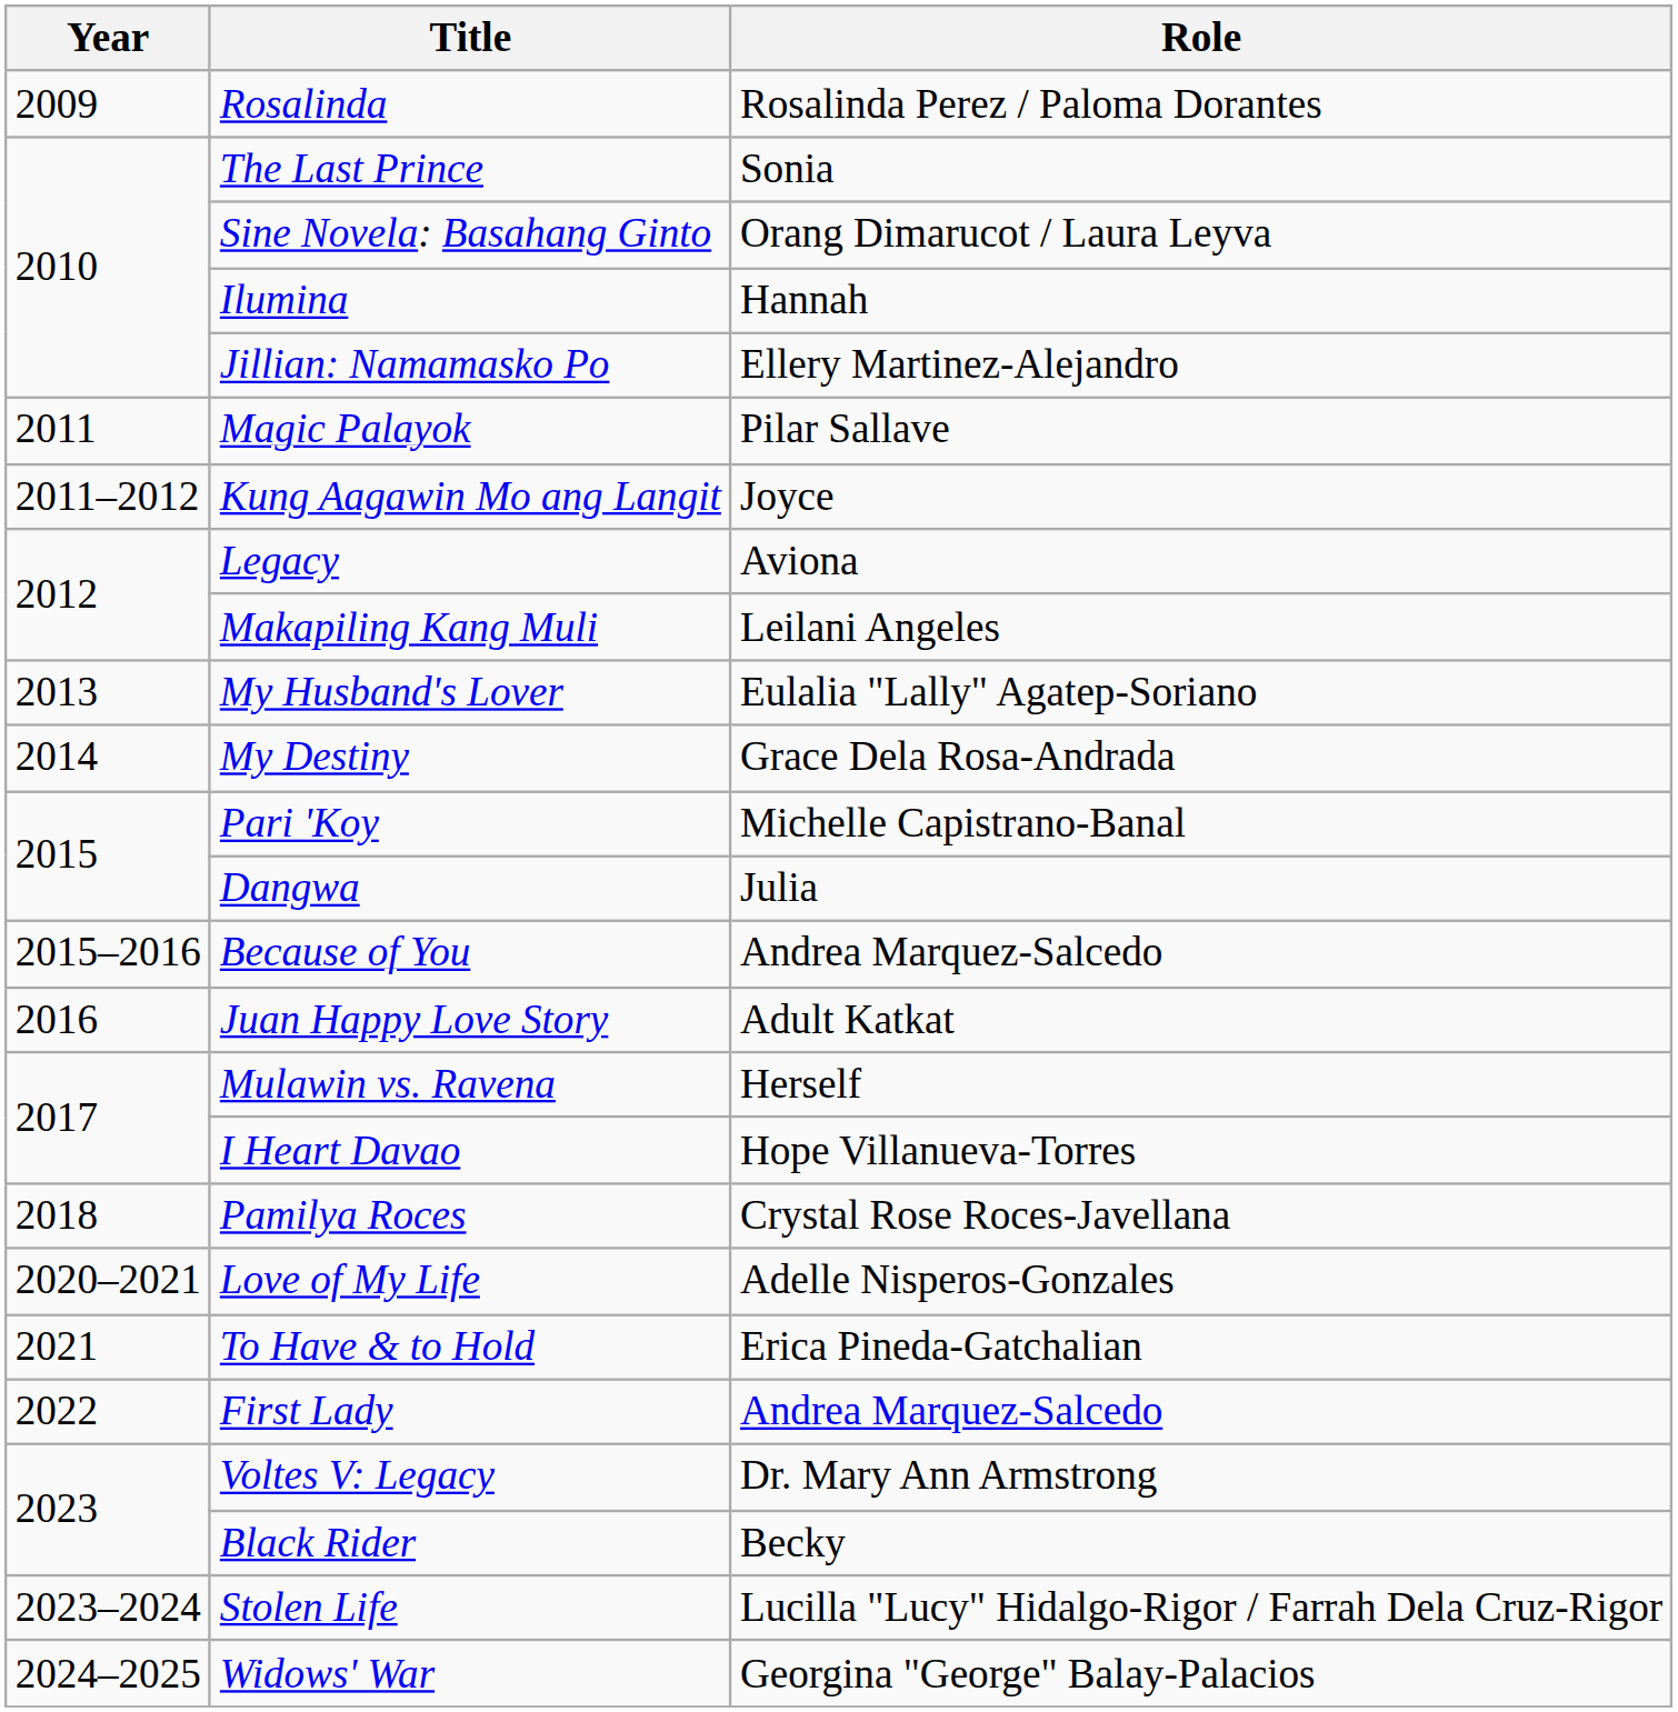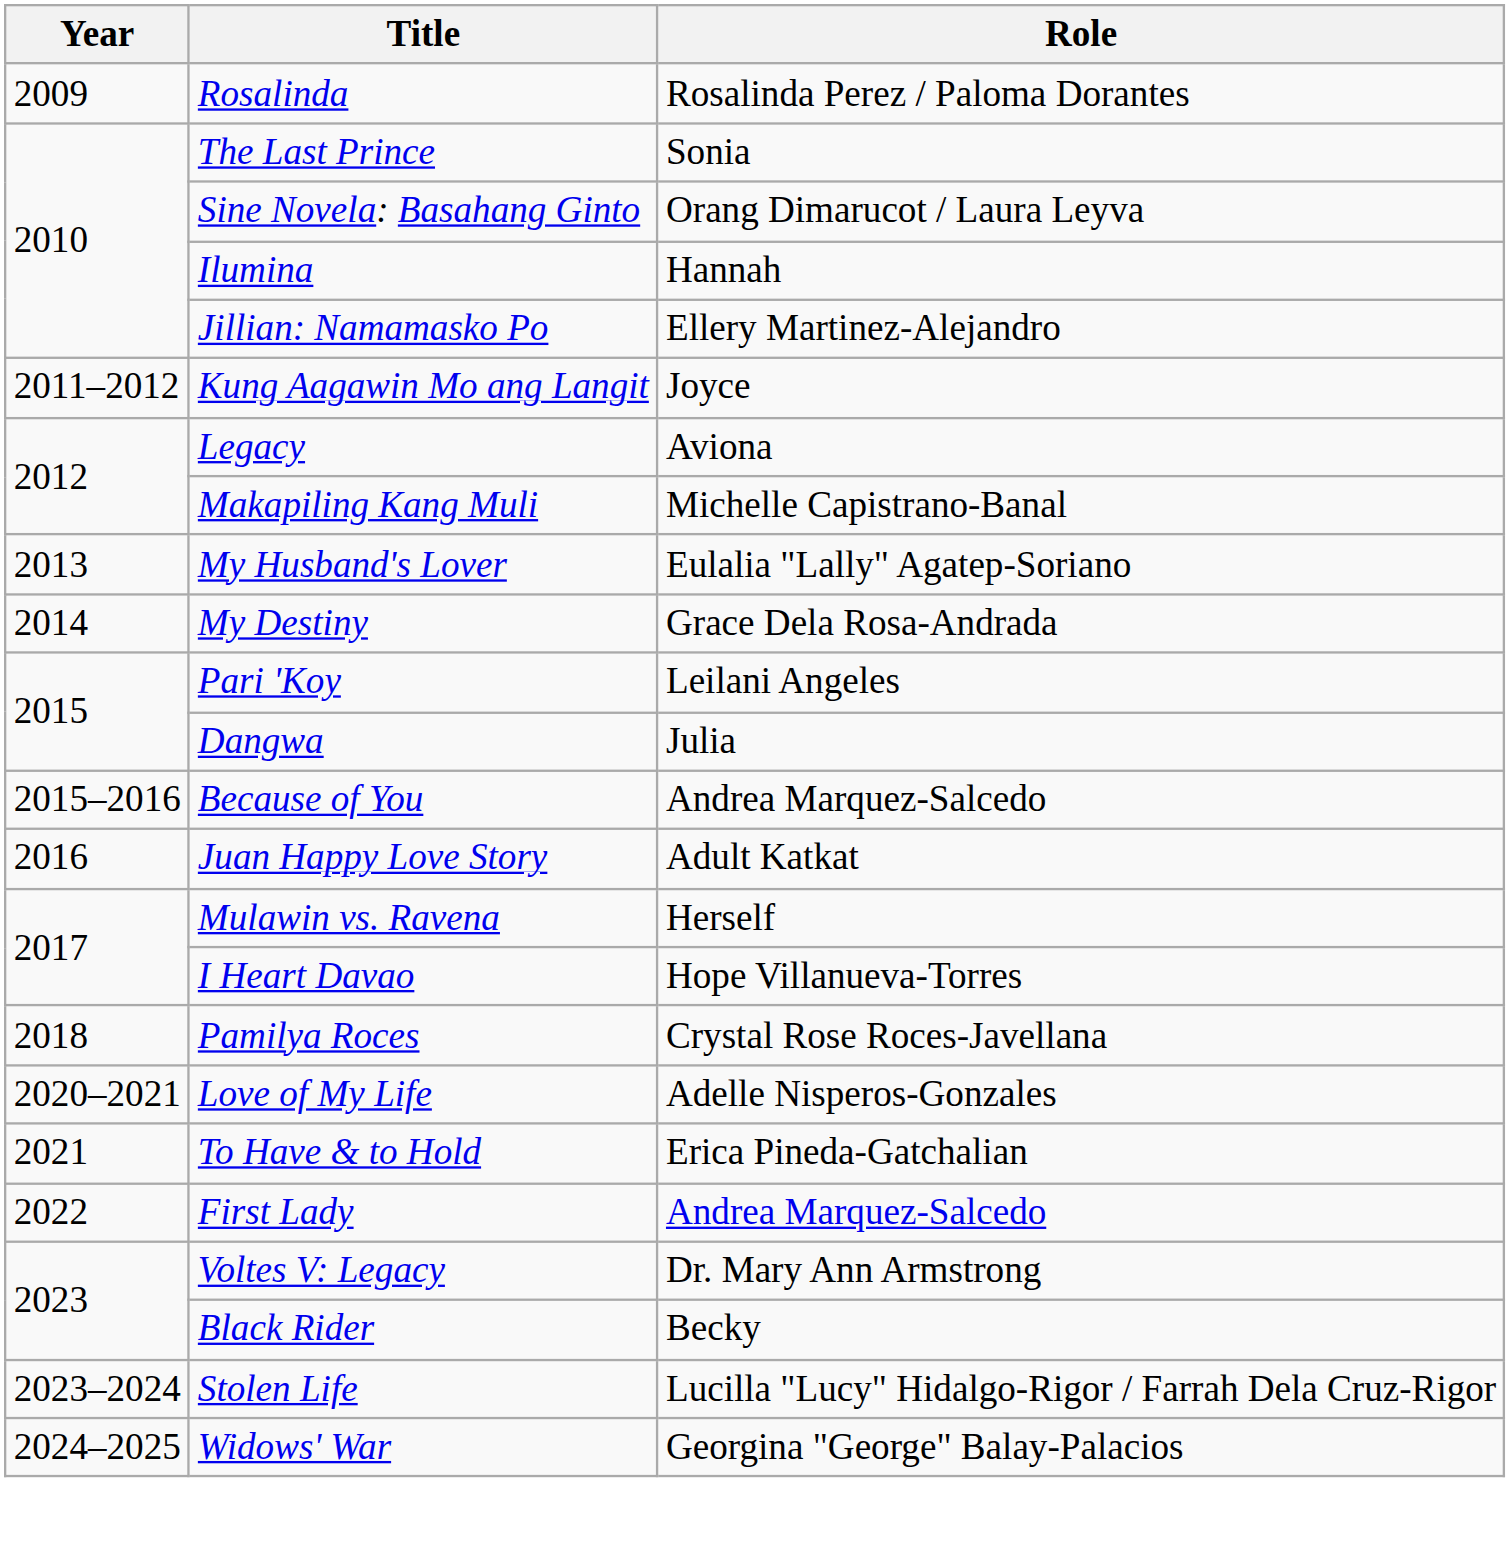 <table class="wikitable sortable">
 <tr>
 <th>Year</th>
 <th>Title</th>
 <th>Role</th>
 </tr>
 <tr>
 <td>2009</td>
 <td><em><a href='#'>Rosalinda</a></em></td>
 <td>Rosalinda Perez / Paloma Dorantes</td>
 </tr>
 <tr>
 <td rowspan="4">2010</td>
 <td><em><a href='#'>The Last Prince</a></em></td>
 <td>Sonia</td>
 </tr>
 <tr>
 <td><em><a href='#'>Sine Novela</a>: <a href='#'>Basahang Ginto</a></em></td>
 <td>Orang Dimarucot / Laura Leyva</td>
 </tr>
 <tr>
 <td><em><a href='#'>Ilumina</a></em></td>
 <td>Hannah</td>
 </tr>
 <tr>
 <td><em><a href='#'>Jillian: Namamasko Po</a></em></td>
 <td>Ellery Martinez-Alejandro</td>
 </tr>
 <tr>
-<td>2011</td>
-<td><em><a href='#'>Magic Palayok</a></em></td>
-<td>Pilar Sallave</td>
-</tr>
-<tr>
 <td>2011–2012</td>
 <td><em><a href='#'>Kung Aagawin Mo ang Langit</a></em></td>
 <td>Joyce</td>
 </tr>
 <tr>
 <td rowspan="2">2012</td>
 <td><em><a href='#'>Legacy</a></em></td>
 <td>Aviona</td>
 </tr>
 <tr>
 <td><em><a href='#'>Makapiling Kang Muli</a></em></td>
-<td>Leilani Angeles</td>
+<td>Michelle Capistrano-Banal</td>
 </tr>
 <tr>
 <td>2013</td>
 <td><em><a href='#'>My Husband's Lover</a></em></td>
 <td>Eulalia "Lally" Agatep-Soriano</td>
 </tr>
 <tr>
 <td>2014</td>
 <td><em><a href='#'>My Destiny</a></em></td>
 <td>Grace Dela Rosa-Andrada</td>
 </tr>
 <tr>
 <td rowspan="2">2015</td>
 <td><em><a href='#'>Pari 'Koy</a></em></td>
-<td>Michelle Capistrano-Banal</td>
+<td>Leilani Angeles</td>
 </tr>
 <tr>
 <td><em><a href='#'>Dangwa</a></em></td>
 <td>Julia</td>
 </tr>
 <tr>
 <td>2015–2016</td>
 <td><em><a href='#'>Because of You</a></em></td>
 <td>Andrea Marquez-Salcedo</td>
 </tr>
 <tr>
 <td>2016</td>
 <td><em><a href='#'>Juan Happy Love Story</a></em></td>
 <td>Adult Katkat</td>
 </tr>
 <tr>
 <td rowspan="2">2017</td>
 <td><em><a href='#'>Mulawin vs. Ravena</a></em></td>
 <td>Herself </td>
 </tr>
 <tr>
 <td><em><a href='#'>I Heart Davao</a></em></td>
 <td>Hope Villanueva-Torres</td>
 </tr>
 <tr>
 <td>2018</td>
 <td><em><a href='#'>Pamilya Roces</a></em></td>
 <td>Crystal Rose Roces-Javellana</td>
 </tr>
 <tr>
 <td>2020–2021</td>
 <td><em><a href='#'>Love of My Life</a></em></td>
 <td>Adelle Nisperos-Gonzales</td>
 </tr>
 <tr>
 <td>2021</td>
 <td><em><a href='#'>To Have & to Hold</a></em></td>
 <td>Erica Pineda-Gatchalian</td>
 </tr>
 <tr>
 <td>2022</td>
 <td><em><a href='#'>First Lady</a></em></td>
 <td><a href='#'>Andrea Marquez-Salcedo</a></td>
 </tr>
 <tr>
 <td rowspan="2">2023</td>
 <td><em><a href='#'>Voltes V: Legacy</a></em></td>
 <td>Dr. Mary Ann Armstrong</td>
 </tr>
 <tr>
 <td><em><a href='#'>Black Rider</a></em></td>
 <td>Becky</td>
 </tr>
 <tr>
 <td>2023–2024</td>
 <td><em><a href='#'>Stolen Life</a></em></td>
 <td>Lucilla "Lucy" Hidalgo-Rigor / Farrah Dela Cruz-Rigor</td>
 </tr>
 <tr>
 <td>2024–2025</td>
 <td><em><a href='#'>Widows' War</a></em></td>
 <td>Georgina "George" Balay-Palacios</td>
 </tr>
 </table>
